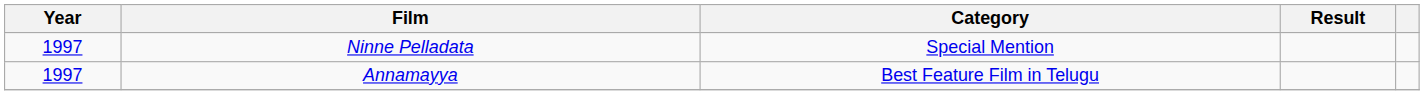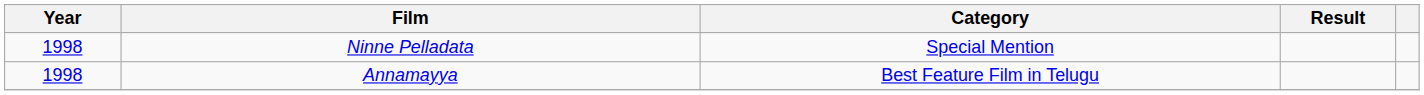 <table class="wikitable sortable" style="width:100%;">
 <tr>
 <th style="width:5%;">Year</th>
 <th style="width:25%;">Film</th>
 <th style="width:25%;">Category</th>
 <th style="width:5%;">Result</th>
 <th style="width:1%;" class="unsortable"></th>
 </tr>
 <tr>
-<td style="text-align:center;"><a href='#'>1997</a></td>
+<td style="text-align:center;"><a href='#'>1998</a></td>
 <td style="text-align:center;"><em><a href='#'>Ninne Pelladata</a></em></td>
 <td style="text-align:center;"><a href='#'>Special Mention</a></td>
 <td></td>
 <td style="text-align:center;"></td>
 </tr>
 <tr>
-<td style="text-align:center;"><a href='#'>1997</a></td>
+<td style="text-align:center;"><a href='#'>1998</a></td>
 <td style="text-align:center;"><em><a href='#'>Annamayya</a></em></td>
 <td style="text-align:center;"><a href='#'>Best Feature Film in Telugu</a> </td>
 <td></td>
 <td style="text-align:center;"></td>
 </tr>
 <tr>
 </tr>
 </table>
